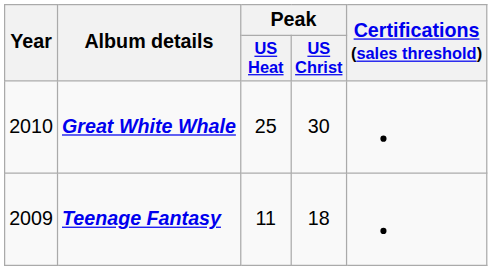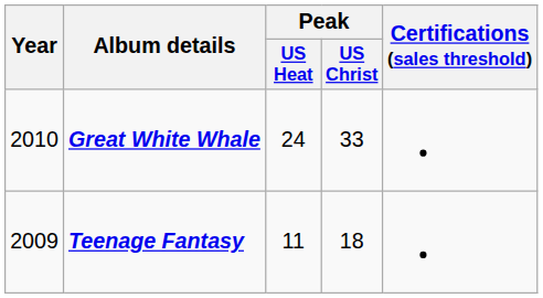 <table class="wikitable" style="text-align:center;">
 <tr>
 <th rowspan="2">Year</th>
 <th rowspan="2">Album details</th>
 <th colspan="2">Peak</th>
 <th rowspan="2"><a href='#'>Certifications</a><br><small>(<a href='#'>sales threshold</a>)</small></th>
 </tr>
 <tr style="font-size:smaller;">
 <th style="width:35px;"><a href='#'>US<br>Heat</a></th>
 <th style="width:35px;"><a href='#'>US<br>Christ</a></th>
 </tr>
 <tr>
 <td>2010</td>
 <td style="text-align:left;"><strong><em><a href='#'>Great White Whale</a></em></strong> </td>
-<td>25</td>
-<td>30</td>
+<td>24</td>
+<td>33</td>
 <td style="text-align:left;"><br><ul><li></li></ul></td>
 </tr>
 <tr>
 <td>2009</td>
 <td style="text-align:left;"><strong><em><a href='#'>Teenage Fantasy</a></em></strong> </td>
 <td>11</td>
 <td>18</td>
 <td style="text-align:left;"><br><ul><li></li></ul></td>
 </tr>
 </table>
